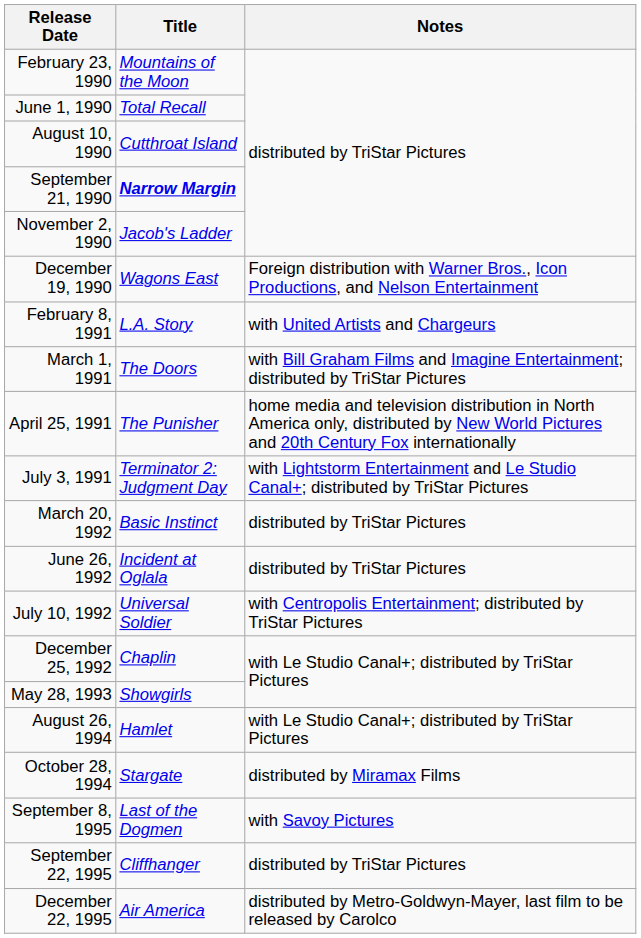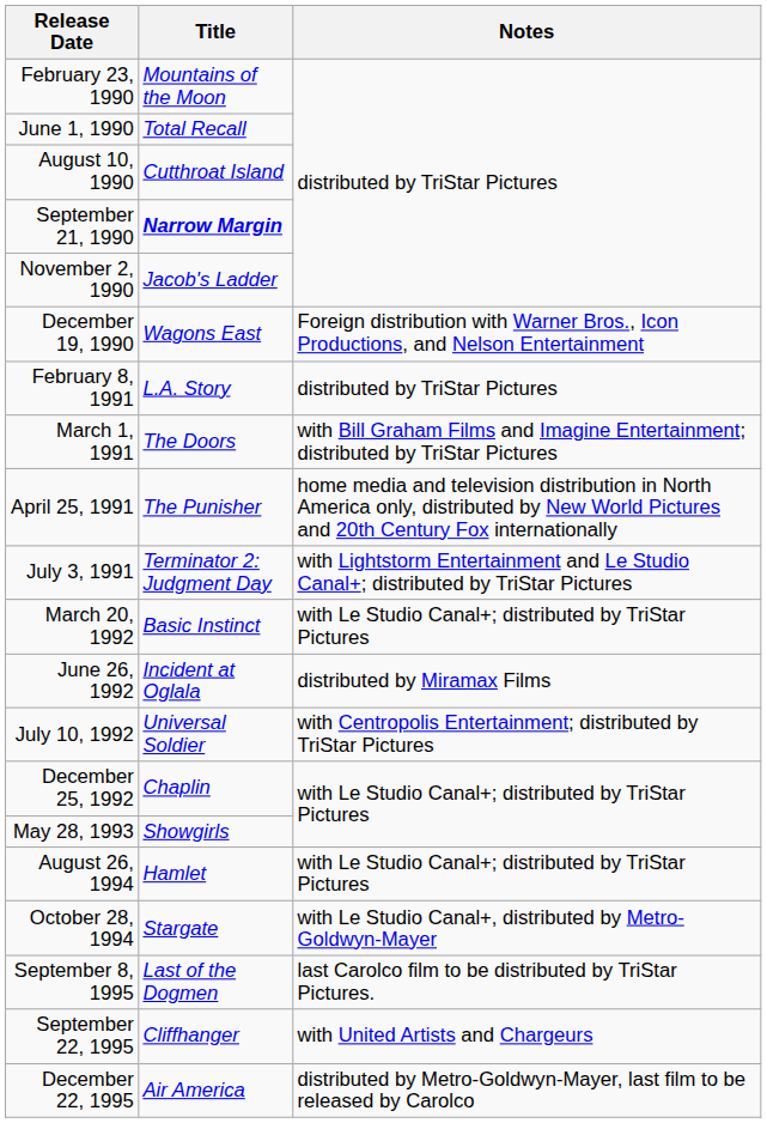 <table class="wikitable sortable">
 <tr>
 <th>Release Date</th>
 <th>Title</th>
 <th>Notes</th>
 </tr>
 <tr>
 <td align="right">February 23, 1990</td>
 <td><em><a href='#'>Mountains of the Moon</a></em></td>
 <td rowspan="5">distributed by TriStar Pictures</td>
 </tr>
 <tr>
 <td align="right">June 1, 1990</td>
 <td><em><a href='#'>Total Recall</a></em></td>
 </tr>
 <tr>
 <td align="right">August 10, 1990</td>
 <td><em><a href='#'>Cutthroat Island</a></em></td>
 </tr>
 <tr>
 <td align="right">September 21, 1990</td>
 <td><strong><em><a href='#'>Narrow Margin</a></em></strong></td>
 </tr>
 <tr>
 <td align="right">November 2, 1990</td>
 <td><em><a href='#'>Jacob's Ladder</a></em></td>
 </tr>
 <tr>
 <td align="right">December 19, 1990</td>
 <td><em><a href='#'>Wagons East</a></em></td>
 <td>Foreign distribution with <a href='#'>Warner Bros.</a>, <a href='#'>Icon Productions</a>, and <a href='#'>Nelson Entertainment</a></td>
 </tr>
 <tr>
 <td align="right">February 8, 1991</td>
 <td><em><a href='#'>L.A. Story</a></em></td>
-<td>with <a href='#'>United Artists</a> and <a href='#'>Chargeurs</a></td>
+<td>distributed by TriStar Pictures</td>
 </tr>
 <tr>
 <td align="right">March 1, 1991</td>
 <td><em><a href='#'>The Doors</a></em></td>
 <td>with <a href='#'>Bill Graham Films</a> and <a href='#'>Imagine Entertainment</a>; distributed by TriStar Pictures</td>
 </tr>
 <tr>
 <td align="right">April 25, 1991</td>
 <td><em><a href='#'>The Punisher</a></em></td>
 <td>home media and television distribution in North America only, distributed by <a href='#'>New World Pictures</a> and <a href='#'>20th Century Fox</a> internationally</td>
 </tr>
 <tr>
 <td align="right">July 3, 1991</td>
 <td><em><a href='#'>Terminator 2: Judgment Day</a></em></td>
 <td>with <a href='#'>Lightstorm Entertainment</a> and <a href='#'>Le Studio Canal+</a>; distributed by TriStar Pictures</td>
 </tr>
 <tr>
 <td align="right">March 20, 1992</td>
 <td><em><a href='#'>Basic Instinct</a></em></td>
-<td>distributed by TriStar Pictures</td>
+<td>with Le Studio Canal+; distributed by TriStar Pictures</td>
 </tr>
 <tr>
 <td align="right">June 26, 1992</td>
 <td><em><a href='#'>Incident at Oglala</a></em></td>
-<td>distributed by TriStar Pictures</td>
+<td>distributed by <a href='#'>Miramax</a> Films</td>
 </tr>
 <tr>
 <td align="right">July 10, 1992</td>
 <td><em><a href='#'>Universal Soldier</a></em></td>
 <td>with <a href='#'>Centropolis Entertainment</a>; distributed by TriStar Pictures</td>
 </tr>
 <tr>
 <td align="right">December 25, 1992</td>
 <td><em><a href='#'>Chaplin</a></em></td>
 <td rowspan="2">with Le Studio Canal+; distributed by TriStar Pictures</td>
 </tr>
 <tr>
 <td align="right">May 28, 1993</td>
 <td><em><a href='#'>Showgirls</a></em></td>
 </tr>
 <tr>
 <td align="right">August 26, 1994</td>
 <td><em><a href='#'>Hamlet</a></em></td>
 <td>with Le Studio Canal+; distributed by TriStar Pictures</td>
 </tr>
 <tr>
 <td align="right">October 28, 1994</td>
 <td><em><a href='#'>Stargate</a></em></td>
-<td>distributed by <a href='#'>Miramax</a> Films</td>
+<td>with Le Studio Canal+, distributed by <a href='#'>Metro-Goldwyn-Mayer</a></td>
 </tr>
 <tr>
 <td align="right">September 8, 1995</td>
 <td><em><a href='#'>Last of the Dogmen</a></em></td>
-<td>with <a href='#'>Savoy Pictures</a></td>
+<td>last Carolco film to be distributed by TriStar Pictures.</td>
 </tr>
 <tr>
 <td align="right">September 22, 1995</td>
 <td><em><a href='#'>Cliffhanger</a></em></td>
-<td>distributed by TriStar Pictures</td>
+<td>with <a href='#'>United Artists</a> and <a href='#'>Chargeurs</a></td>
 </tr>
 <tr>
 <td align="right">December 22, 1995</td>
 <td><em><a href='#'>Air America</a></em></td>
 <td>distributed by Metro-Goldwyn-Mayer, last film to be released by Carolco</td>
 </tr>
 </table>
